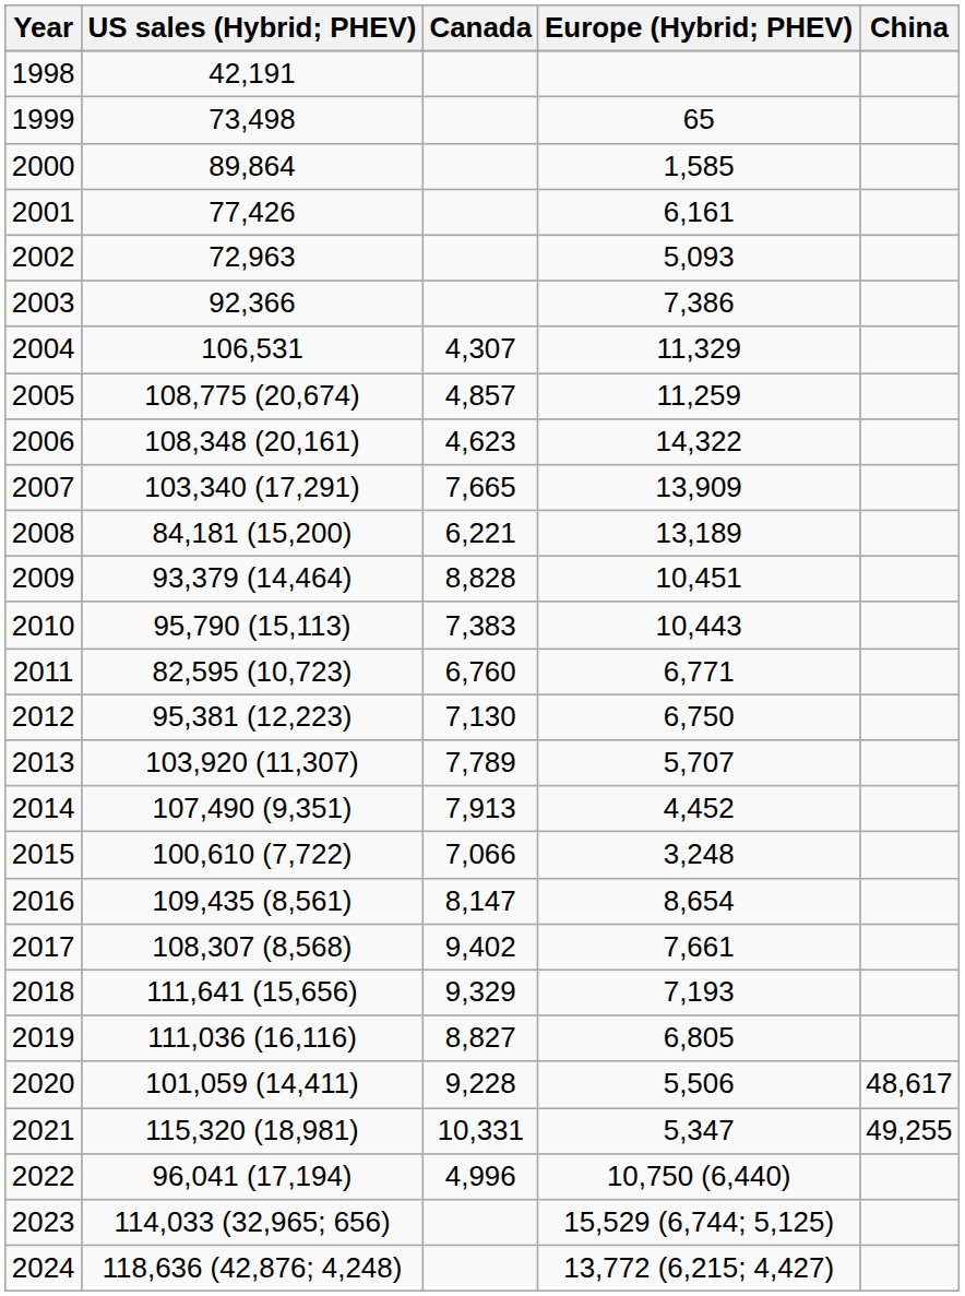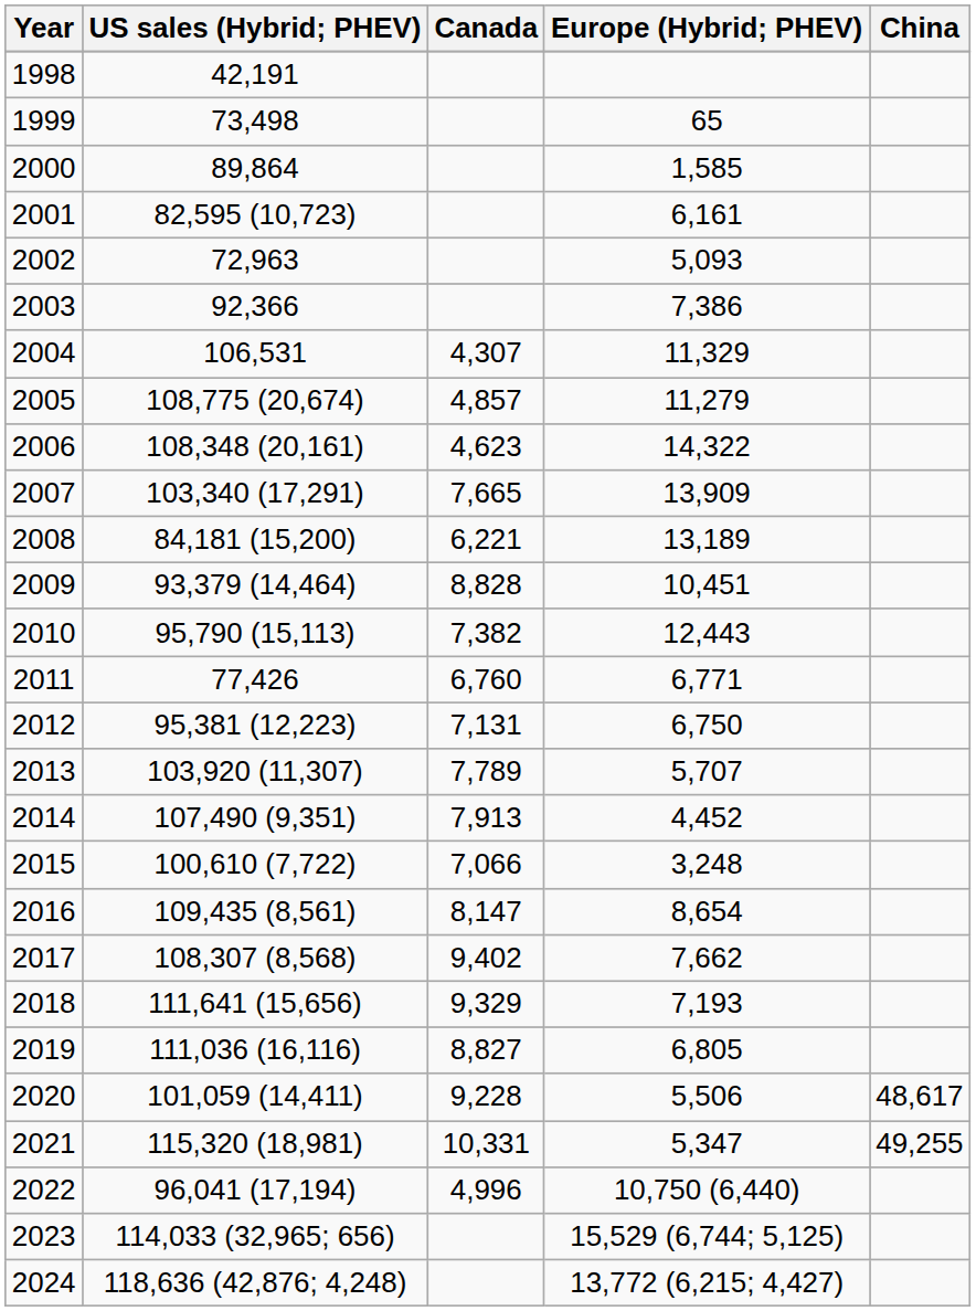 <table class=wikitable style="font-size:97%;text-align:center">
 <tr>
 <th>Year</th>
 <th>US sales (Hybrid; PHEV)</th>
 <th>Canada</th>
 <th>Europe (Hybrid; PHEV)</th>
 <th>China</th>
 </tr>
 <tr>
 </tr>
 <tr>
 <td>1998</td>
 <td>42,191</td>
 <td></td>
 <td></td>
 <td></td>
 </tr>
 <tr>
 <td>1999</td>
 <td>73,498</td>
 <td></td>
 <td>65</td>
 <td></td>
 </tr>
 <tr>
 <td>2000</td>
 <td>89,864</td>
 <td></td>
 <td>1,585</td>
 <td></td>
 </tr>
 <tr>
 <td>2001</td>
-<td>77,426</td>
+<td>82,595 (10,723)</td>
 <td></td>
 <td>6,161</td>
 <td></td>
 </tr>
 <tr>
 <td>2002</td>
 <td>72,963</td>
 <td></td>
 <td>5,093</td>
 <td></td>
 </tr>
 <tr>
 <td>2003</td>
 <td>92,366</td>
 <td></td>
 <td>7,386</td>
 <td></td>
 </tr>
 <tr>
 <td>2004</td>
 <td>106,531</td>
 <td>4,307</td>
 <td>11,329</td>
 <td></td>
 </tr>
 <tr>
 <td>2005</td>
 <td>108,775 (20,674)</td>
 <td>4,857</td>
-<td>11,259</td>
+<td>11,279</td>
 <td></td>
 </tr>
 <tr>
 <td>2006</td>
 <td>108,348 (20,161)</td>
 <td>4,623</td>
 <td>14,322</td>
 <td></td>
 </tr>
 <tr>
 <td>2007</td>
 <td>103,340 (17,291)</td>
 <td>7,665</td>
 <td>13,909</td>
 <td></td>
 </tr>
 <tr>
 <td>2008</td>
 <td>84,181 (15,200)</td>
 <td>6,221</td>
 <td>13,189</td>
 <td></td>
 </tr>
 <tr>
 <td>2009</td>
 <td>93,379 (14,464)</td>
 <td>8,828</td>
 <td>10,451</td>
 <td></td>
 </tr>
 <tr>
 <td>2010</td>
 <td>95,790 (15,113)</td>
-<td>7,383</td>
-<td>10,443</td>
+<td>7,382</td>
+<td>12,443</td>
 <td></td>
 </tr>
 <tr>
 <td>2011</td>
-<td>82,595 (10,723)</td>
+<td>77,426</td>
 <td>6,760</td>
 <td>6,771</td>
 <td></td>
 </tr>
 <tr>
 <td>2012</td>
 <td>95,381 (12,223)</td>
-<td>7,130</td>
+<td>7,131</td>
 <td>6,750</td>
 <td></td>
 </tr>
 <tr>
 <td>2013</td>
 <td>103,920 (11,307)</td>
 <td>7,789</td>
 <td>5,707</td>
 <td></td>
 </tr>
 <tr>
 <td>2014</td>
 <td>107,490 (9,351)</td>
 <td>7,913</td>
 <td>4,452</td>
 <td></td>
 </tr>
 <tr>
 <td>2015</td>
 <td>100,610 (7,722)</td>
 <td>7,066</td>
 <td>3,248</td>
 <td></td>
 </tr>
 <tr>
 <td>2016</td>
 <td>109,435 (8,561)</td>
 <td>8,147</td>
 <td>8,654</td>
 <td></td>
 </tr>
 <tr>
 <td>2017</td>
 <td>108,307 (8,568)</td>
 <td>9,402</td>
-<td>7,661</td>
+<td>7,662</td>
 <td></td>
 </tr>
 <tr>
 <td>2018</td>
 <td>111,641 (15,656)</td>
 <td>9,329</td>
 <td>7,193</td>
 <td></td>
 </tr>
 <tr>
 <td>2019</td>
 <td>111,036 (16,116)</td>
 <td>8,827</td>
 <td>6,805</td>
 <td></td>
 </tr>
 <tr>
 <td>2020</td>
 <td>101,059 (14,411)</td>
 <td>9,228</td>
 <td>5,506</td>
 <td>48,617</td>
 </tr>
 <tr>
 <td>2021</td>
 <td>115,320 (18,981)</td>
 <td>10,331</td>
 <td>5,347</td>
 <td>49,255</td>
 </tr>
 <tr>
 <td>2022</td>
 <td>96,041 (17,194)</td>
 <td>4,996</td>
 <td>10,750 (6,440)</td>
 <td></td>
 </tr>
 <tr>
 <td>2023</td>
 <td>114,033 (32,965; 656)</td>
 <td></td>
 <td>15,529 (6,744; 5,125)</td>
 <td></td>
 </tr>
 <tr>
 <td>2024</td>
 <td>118,636 (42,876; 4,248)</td>
 <td></td>
 <td>13,772 (6,215; 4,427)</td>
 <td></td>
 </tr>
 </table>
